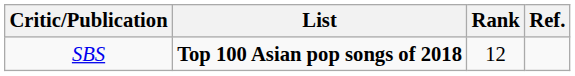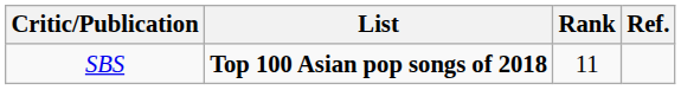 <table class="sortable wikitable" style="text-align:center;">
 <tr>
 <th>Critic/Publication</th>
 <th>List</th>
 <th>Rank</th>
 <th>Ref.</th>
 </tr>
 <tr>
 <td align="center"><em><a href='#'>SBS</a></em></td>
 <td align="center"><strong>Top 100 Asian pop songs of 2018</strong></td>
-<td align="center">12</td>
+<td align="center">11</td>
 <td></td>
 </tr>
 </table>
